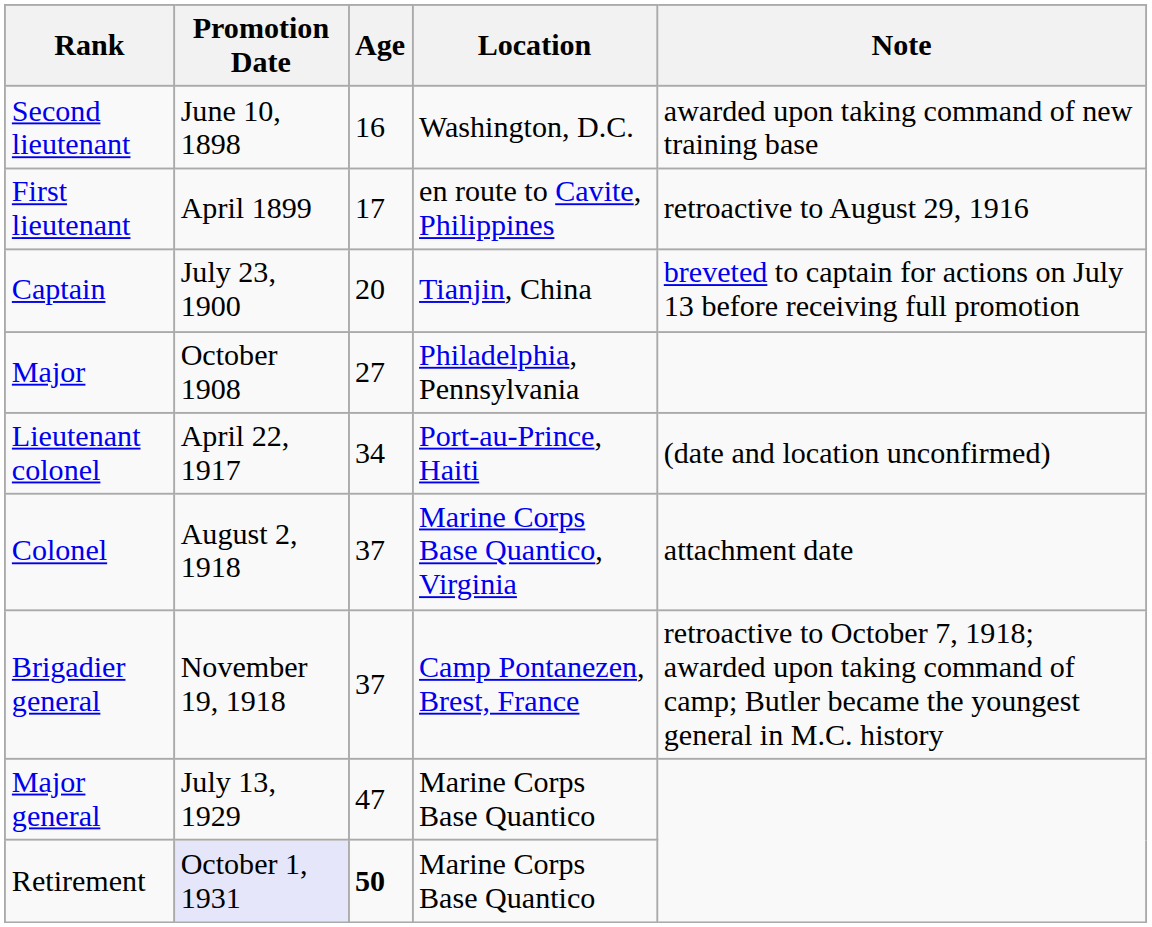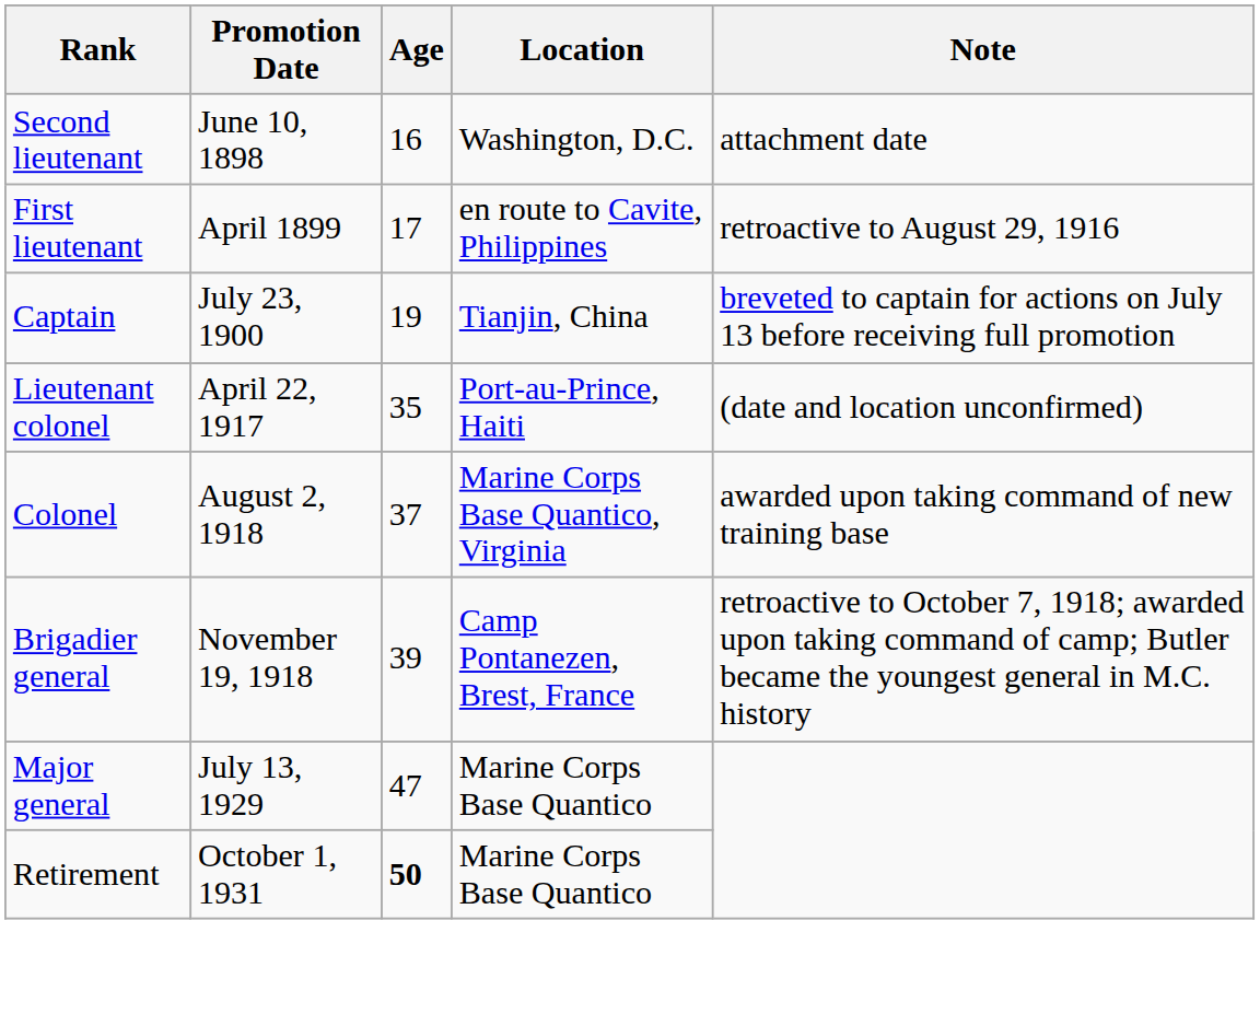 <table class="wikitable">
 <tr>
 <th>Rank</th>
 <th>Promotion Date</th>
 <th>Age</th>
 <th>Location</th>
 <th>Note</th>
 </tr>
 <tr>
 <td><a href='#'>Second lieutenant</a></td>
 <td>June 10, 1898</td>
 <td>16</td>
 <td>Washington, D.C.</td>
-<td>awarded upon taking command of new training base</td>
+<td>attachment date</td>
 </tr>
 <tr>
 <td><a href='#'>First lieutenant</a></td>
 <td>April 1899</td>
 <td>17</td>
 <td>en route to <a href='#'>Cavite</a>, <a href='#'>Philippines</a></td>
 <td>retroactive to August 29, 1916</td>
 </tr>
 <tr>
 <td><a href='#'>Captain</a></td>
 <td>July 23, 1900</td>
-<td>20</td>
+<td>19</td>
 <td><a href='#'>Tianjin</a>, China</td>
 <td><a href='#'>breveted</a> to captain for actions on July 13 before receiving full promotion</td>
 </tr>
 <tr>
-<td><a href='#'>Major</a></td>
-<td>October 1908</td>
-<td>27</td>
-<td><a href='#'>Philadelphia</a>, Pennsylvania</td>
-<td></td>
-</tr>
-<tr>
 <td><a href='#'>Lieutenant colonel</a></td>
 <td>April 22, 1917</td>
-<td>34</td>
+<td>35</td>
 <td><a href='#'>Port-au-Prince</a>, <a href='#'>Haiti</a></td>
 <td>(date and location unconfirmed)</td>
 </tr>
 <tr>
 <td><a href='#'>Colonel</a></td>
 <td>August 2, 1918</td>
 <td>37</td>
 <td><a href='#'>Marine Corps Base Quantico</a>, <a href='#'>Virginia</a></td>
-<td>attachment date</td>
+<td>awarded upon taking command of new training base</td>
 </tr>
 <tr>
 <td><a href='#'>Brigadier general</a></td>
 <td>November 19, 1918</td>
-<td>37</td>
+<td>39</td>
 <td><a href='#'>Camp Pontanezen</a>, <a href='#'>Brest, France</a></td>
 <td>retroactive to October 7, 1918; awarded upon taking command of camp; Butler became the youngest general in M.C. history</td>
 </tr>
 <tr>
 <td><a href='#'>Major general</a></td>
 <td>July 13, 1929</td>
 <td>47</td>
 <td>Marine Corps Base Quantico</td>
 </tr>
 <tr>
 <td>Retirement</td>
-<td style="background: lavender;">October 1, 1931</td>
+<td>October 1, 1931</td>
 <td><strong>50</strong></td>
 <td>Marine Corps Base Quantico</td>
 </tr>
 </table>
